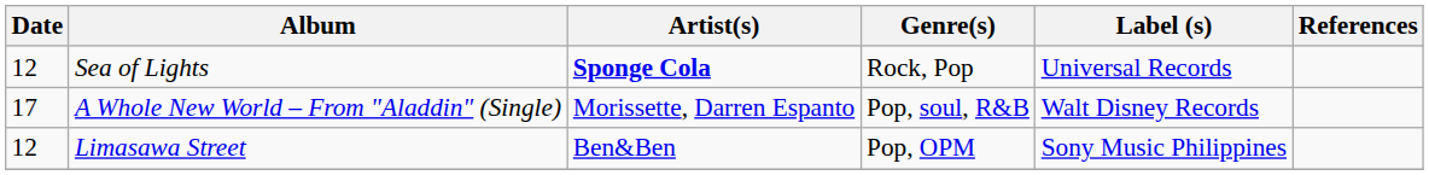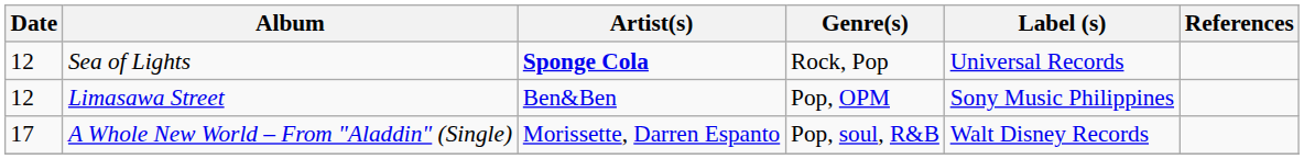 <table class="wikitable">
 <tr>
 <th>Date</th>
 <th>Album</th>
 <th>Artist(s)</th>
 <th>Genre(s)</th>
 <th>Label (s)</th>
 <th>References</th>
 </tr>
 <tr>
 <td>12</td>
 <td><em>Sea of Lights</em></td>
 <td><strong><a href='#'>Sponge Cola</a></strong></td>
 <td>Rock, Pop</td>
 <td><a href='#'>Universal Records</a></td>
 <td></td>
 </tr>
 <tr>
+<td>12</td>
+<td><em><a href='#'>Limasawa Street</a></em></td>
+<td><a href='#'>Ben&Ben</a></td>
+<td>Pop, <a href='#'>OPM</a></td>
+<td><a href='#'>Sony Music Philippines</a></td>
+<td></td>
+</tr>
+<tr>
 <td>17</td>
 <td><em><a href='#'>A Whole New World – From "Aladdin"</a> (Single)</em></td>
 <td><a href='#'>Morissette</a>, <a href='#'>Darren Espanto</a></td>
 <td>Pop, <a href='#'>soul</a>, <a href='#'>R&B</a></td>
 <td><a href='#'>Walt Disney Records</a></td>
 <td></td>
 </tr>
 <tr>
-<td>12</td>
-<td><em><a href='#'>Limasawa Street</a></em></td>
-<td><a href='#'>Ben&Ben</a></td>
-<td>Pop, <a href='#'>OPM</a></td>
-<td><a href='#'>Sony Music Philippines</a></td>
-<td></td>
-</tr>
-<tr>
 </tr>
 </table>
